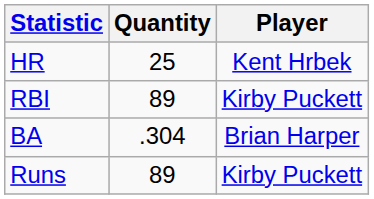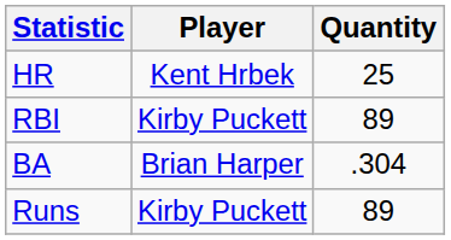 <table class="wikitable" style="text-align: center;">
 <tr>
 <th><a href='#'>Statistic</a></th>
+<th>Player</th>
 <th>Quantity</th>
-<th>Player</th>
 </tr>
 <tr>
 <td align="left"><a href='#'>HR</a></td>
+<td><a href='#'>Kent Hrbek</a></td>
 <td>25</td>
-<td><a href='#'>Kent Hrbek</a></td>
 </tr>
 <tr>
 <td align="left"><a href='#'>RBI</a></td>
+<td><a href='#'>Kirby Puckett</a></td>
 <td>89</td>
-<td><a href='#'>Kirby Puckett</a></td>
 </tr>
 <tr>
 <td align="left"><a href='#'>BA</a></td>
+<td><a href='#'>Brian Harper</a></td>
 <td>.304</td>
-<td><a href='#'>Brian Harper</a></td>
 </tr>
 <tr>
 <td align="left"><a href='#'>Runs</a></td>
+<td><a href='#'>Kirby Puckett</a></td>
 <td>89</td>
-<td><a href='#'>Kirby Puckett</a></td>
 </tr>
 </table>
